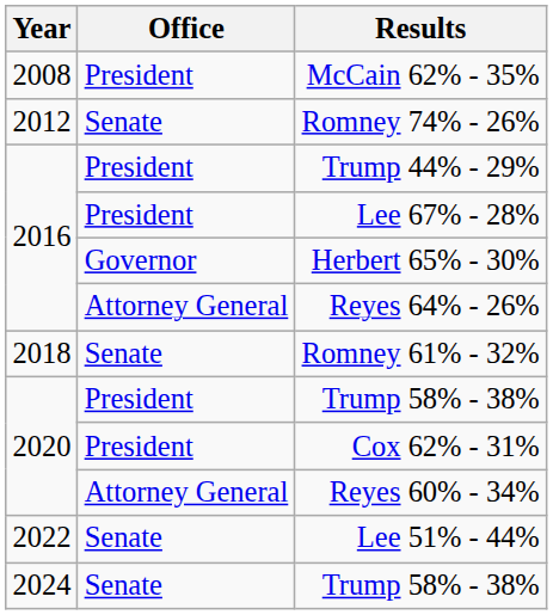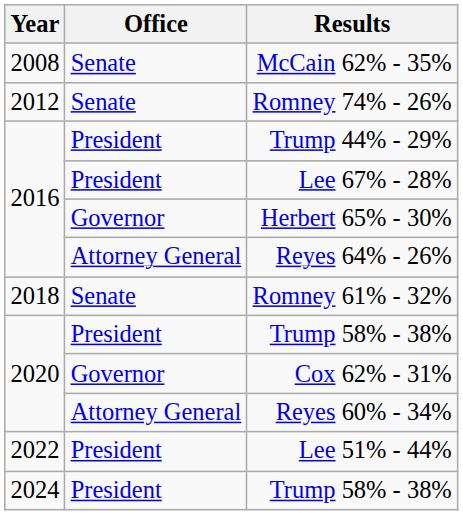 <table class=wikitable>
 <tr>
 <th>Year</th>
 <th>Office</th>
 <th>Results</th>
 </tr>
 <tr>
 <td>2008</td>
-<td><a href='#'>President</a></td>
+<td><a href='#'>Senate</a></td>
 <td align="right" ><a href='#'>McCain</a> 62% - 35%</td>
 </tr>
 <tr>
 <td>2012</td>
 <td><a href='#'>Senate</a></td>
 <td align="right" ><a href='#'>Romney</a> 74% - 26%</td>
 </tr>
 <tr>
 <td rowspan=4>2016</td>
 <td><a href='#'>President</a></td>
 <td align="right" ><a href='#'>Trump</a> 44% - 29%</td>
 </tr>
 <tr>
 <td><a href='#'>President</a></td>
 <td align="right" ><a href='#'>Lee</a> 67% - 28%</td>
 </tr>
 <tr>
 <td><a href='#'>Governor</a></td>
 <td align="right" ><a href='#'>Herbert</a> 65% - 30%</td>
 </tr>
 <tr>
 <td><a href='#'>Attorney General</a></td>
 <td align="right" ><a href='#'>Reyes</a> 64% - 26%</td>
 </tr>
 <tr>
 <td>2018</td>
 <td><a href='#'>Senate</a></td>
 <td align="right" ><a href='#'>Romney</a> 61% - 32%</td>
 </tr>
 <tr>
 <td rowspan=3>2020</td>
 <td><a href='#'>President</a></td>
 <td align="right" ><a href='#'>Trump</a> 58% - 38%</td>
 </tr>
 <tr>
-<td><a href='#'>President</a></td>
+<td><a href='#'>Governor</a></td>
 <td align="right" ><a href='#'>Cox</a> 62% - 31%</td>
 </tr>
 <tr>
 <td><a href='#'>Attorney General</a></td>
 <td align="right" ><a href='#'>Reyes</a> 60% - 34%</td>
 </tr>
 <tr>
 <td>2022</td>
-<td><a href='#'>Senate</a></td>
+<td><a href='#'>President</a></td>
 <td align="right" ><a href='#'>Lee</a> 51% - 44%</td>
 </tr>
 <tr>
 <td>2024</td>
-<td><a href='#'>Senate</a></td>
+<td><a href='#'>President</a></td>
 <td align="right" ><a href='#'>Trump</a> 58% - 38%</td>
 </tr>
 </table>
